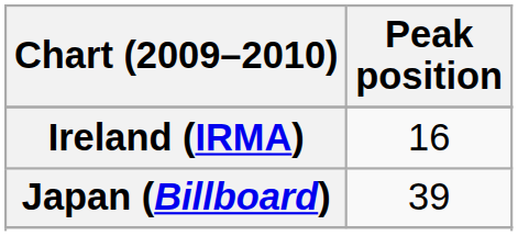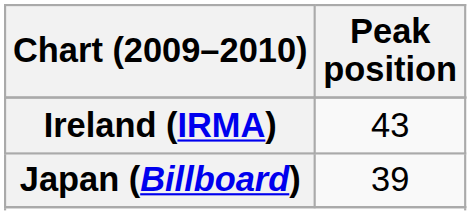 <table class="wikitable plainrowheaders sortable" style="text-align:center">
 <tr>
 <th scope="col">Chart (2009–2010)</th>
 <th scope="col">Peak<br>position</th>
 </tr>
 <tr>
 </tr>
 <tr>
 </tr>
 <tr>
 </tr>
 <tr>
 </tr>
 <tr>
 </tr>
 <tr>
 </tr>
 <tr>
 </tr>
 <tr>
 </tr>
 <tr>
 </tr>
 <tr>
 </tr>
 <tr>
 </tr>
 <tr>
 <th scope="row">Ireland (<a href='#'>IRMA</a>)</th>
-<td style="text-align:center;">16</td>
+<td style="text-align:center;">43</td>
 </tr>
 <tr>
 <th scope="row">Japan (<em><a href='#'>Billboard</a></em>)</th>
 <td>39</td>
 </tr>
 <tr>
 </tr>
 <tr>
 </tr>
 <tr>
 </tr>
 <tr>
 </tr>
 <tr>
 </tr>
 <tr>
 </tr>
 <tr>
 </tr>
 <tr>
 </tr>
 <tr>
 </tr>
 <tr>
 </tr>
 <tr>
 </tr>
 <tr>
 </tr>
 </table>
